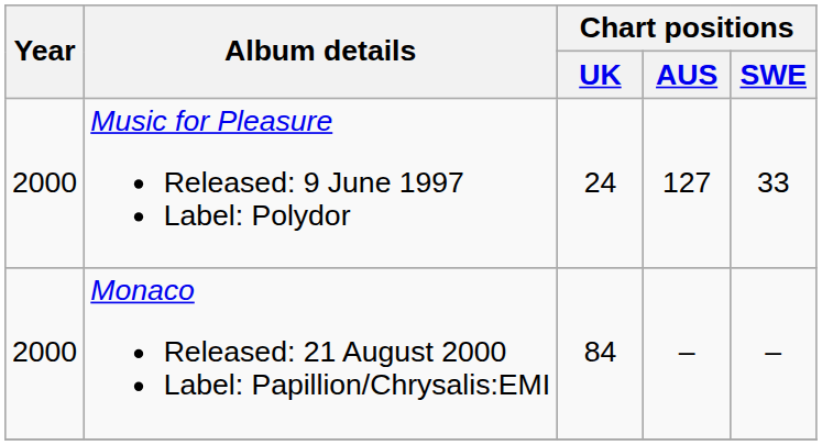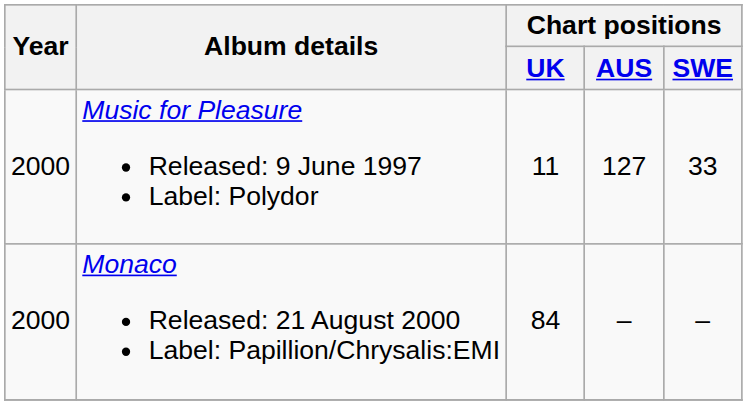 <table class="wikitable" style=text-align:center;>
 <tr>
 <th rowspan="2">Year</th>
 <th rowspan="2">Album details</th>
 <th colspan="3">Chart positions</th>
 </tr>
 <tr>
 <th width="40"><a href='#'>UK</a><br></th>
 <th width="40"><a href='#'>AUS</a><br></th>
 <th width="40"><a href='#'>SWE</a><br></th>
 </tr>
 <tr>
 <td rowspan="1">2000</td>
 <td align="left"><em><a href='#'>Music for Pleasure</a></em><br><ul><li>Released: 9 June 1997</li><li>Label: Polydor</li></ul></td>
-<td>24</td>
+<td>11</td>
 <td>127</td>
 <td>33</td>
 </tr>
 <tr>
 <td rowspan="1">2000</td>
 <td align="left"><em><a href='#'>Monaco</a></em><br><ul><li>Released: 21 August 2000</li><li>Label: Papillion/Chrysalis:EMI</li></ul></td>
 <td>84</td>
 <td>–</td>
 <td>–</td>
 </tr>
 <tr>
 </tr>
 </table>
